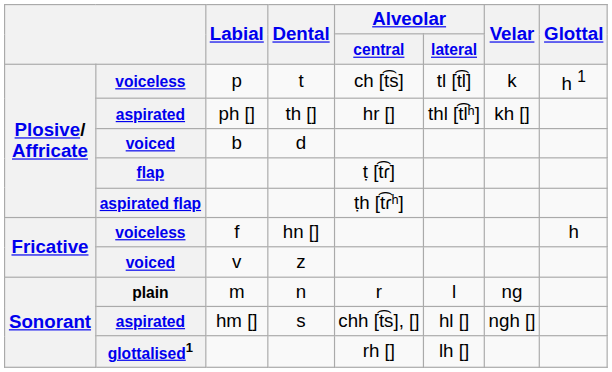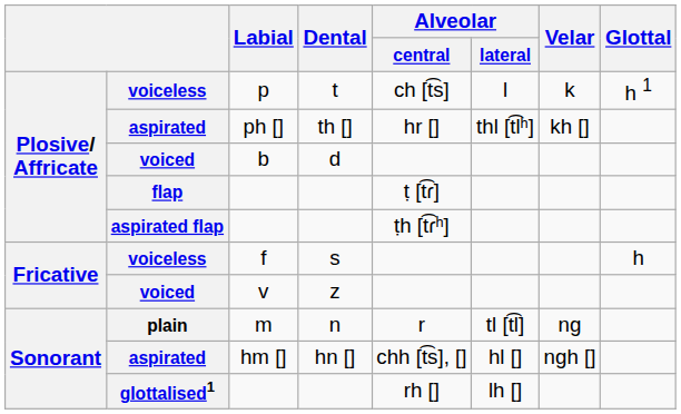 <table class="wikitable" style=text-align:center>
 <tr>
 <th rowspan=2 colspan=2></th>
 <th rowspan=2><a href='#'>Labial</a></th>
 <th rowspan=2><a href='#'>Dental</a></th>
 <th colspan=2><a href='#'>Alveolar</a></th>
 <th rowspan=2><a href='#'>Velar</a></th>
 <th rowspan=2><a href='#'>Glottal</a></th>
 </tr>
 <tr>
 <th><small><a href='#'>central</a></small></th>
 <th><small><a href='#'>lateral</a></small></th>
 </tr>
 <tr>
 <th rowspan="5"><a href='#'>Plosive</a>/<br><a href='#'>Affricate</a></th>
 <th><small><a href='#'>voiceless</a></small></th>
 <td>p </td>
 <td>t </td>
 <td>ch [t͡s]</td>
-<td>tl [t͡l]</td>
+<td>l </td>
 <td>k </td>
 <td>h <sup>1</sup></td>
 </tr>
 <tr>
 <th><small><a href='#'>aspirated</a></small></th>
 <td>ph []</td>
 <td>th []</td>
 <td>hr []</td>
 <td>thl [t͡lʰ]</td>
 <td>kh []</td>
 <td></td>
 </tr>
 <tr>
 <th><small><a href='#'>voiced</a></small></th>
 <td>b </td>
 <td>d </td>
 <td></td>
 <td></td>
 <td></td>
 <td></td>
 </tr>
 <tr>
 <th><small><a href='#'>flap</a></small></th>
 <td></td>
 <td></td>
 <td>ṭ [t͡ɾ]</td>
 <td></td>
 <td></td>
 <td></td>
 </tr>
 <tr>
 <th><small><a href='#'>aspirated flap</a></small></th>
 <td></td>
 <td></td>
 <td>ṭh [t͡ɾʰ]</td>
 <td></td>
 <td></td>
 <td></td>
 </tr>
 <tr>
 <th rowspan=2><a href='#'>Fricative</a></th>
 <th><small><a href='#'>voiceless</a></small></th>
 <td>f </td>
-<td>hn []</td>
+<td>s </td>
 <td></td>
 <td></td>
 <td></td>
 <td>h </td>
 </tr>
 <tr>
 <th><small><a href='#'>voiced</a></small></th>
 <td>v </td>
 <td>z </td>
 <td></td>
 <td></td>
 <td></td>
 <td></td>
 </tr>
 <tr>
 <th rowspan="3"><a href='#'>Sonorant</a></th>
 <th><small>plain</small></th>
 <td>m </td>
 <td>n </td>
 <td>r </td>
-<td>l </td>
+<td>tl [t͡l]</td>
 <td>ng </td>
 <td></td>
 </tr>
 <tr>
 <th><small><a href='#'>aspirated</a></small></th>
 <td>hm []</td>
-<td>s </td>
+<td>hn []</td>
 <td>chh [t͡s], []</td>
 <td>hl []</td>
 <td>ngh []</td>
 <td></td>
 </tr>
 <tr>
 <th><small><a href='#'>glottalised</a><sup>1</sup></small></th>
 <td></td>
 <td></td>
 <td>rh []</td>
 <td>lh []</td>
 <td></td>
 <td></td>
 </tr>
 </table>
